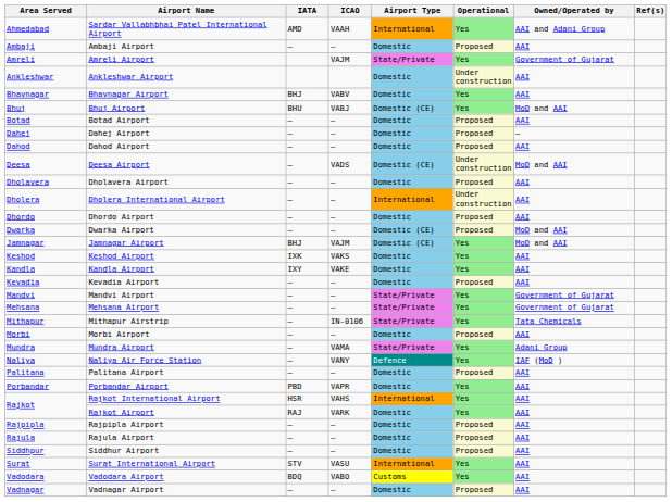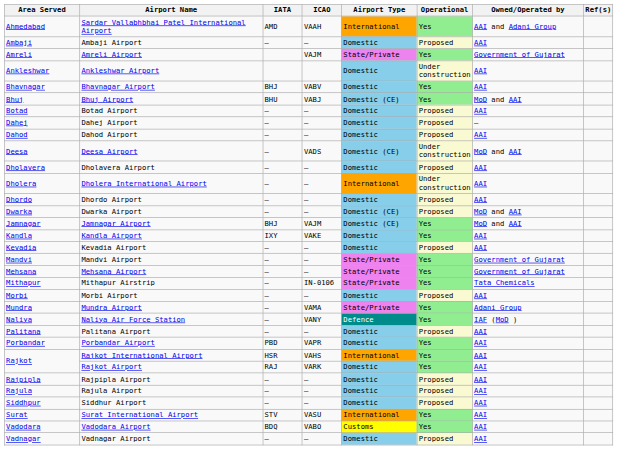 <table class="sortable wikitable" style="font-size: 85%">
 <tr>
 <th style="width:10em;">Area Served</th>
 <th style="width:25em;">Airport Name</th>
 <th style="width:5em;">IATA</th>
 <th style="width:5em;">ICAO</th>
 <th style="width:10em;">Airport Type</th>
 <th style="width:5em;">Operational</th>
 <th style="width:15em;">Owned/Operated by</th>
 <th>Ref(s)</th>
 </tr>
 <tr>
 <td><a href='#'>Ahmedabad</a></td>
 <td><a href='#'>Sardar Vallabhbhai Patel International Airport</a></td>
 <td>AMD</td>
 <td>VAAH</td>
 <td style="background:orange;">International</td>
 <td style="background:lightgreen;">Yes</td>
 <td><a href='#'>AAI</a> and <a href='#'>Adani Group</a></td>
 <td></td>
 </tr>
 <tr>
 <td><a href='#'>Ambaji</a></td>
 <td>Ambaji Airport</td>
 <td>—</td>
 <td>—</td>
 <td style="background:skyblue;">Domestic</td>
 <td style="background:LightGoldenRodYellow; color:black;">Proposed</td>
 <td><a href='#'>AAI</a></td>
 <td></td>
 </tr>
 <tr>
 <td><a href='#'>Amreli</a></td>
 <td><a href='#'>Amreli Airport</a></td>
 <td></td>
 <td>VAJM</td>
 <td style="background:violet;">State/Private</td>
 <td style="background:lightgreen;">Yes</td>
 <td><a href='#'>Government of Gujarat</a></td>
 <td></td>
 </tr>
 <tr>
 <td><a href='#'>Ankleshwar</a></td>
 <td><a href='#'>Ankleshwar Airport</a></td>
 <td></td>
 <td></td>
 <td style="background:skyblue;">Domestic</td>
 <td style="background:LightGoldenRodYellow; color:black;">Under construction</td>
 <td><a href='#'>AAI</a></td>
 <td></td>
 </tr>
 <tr>
 <td><a href='#'>Bhavnagar</a></td>
 <td><a href='#'>Bhavnagar Airport</a></td>
 <td>BHJ</td>
 <td>VABV</td>
 <td style="background:skyblue;">Domestic</td>
 <td style="background:lightgreen;">Yes</td>
 <td><a href='#'>AAI</a></td>
 <td></td>
 </tr>
 <tr>
 <td><a href='#'>Bhuj</a></td>
 <td><a href='#'>Bhuj Airport</a></td>
 <td>BHU</td>
 <td>VABJ</td>
 <td style="background:skyblue;">Domestic (CE)</td>
 <td style="background:lightgreen;">Yes</td>
 <td><a href='#'>MoD</a> and <a href='#'>AAI</a></td>
 <td></td>
 </tr>
 <tr>
 <td><a href='#'>Botad</a></td>
 <td>Botad Airport</td>
 <td>—</td>
 <td>—</td>
 <td style="background:skyblue;">Domestic</td>
 <td style="background:LightGoldenRodYellow; color:black;">Proposed</td>
 <td><a href='#'>AAI</a></td>
 <td></td>
 </tr>
 <tr>
 <td><a href='#'>Dahej</a></td>
 <td>Dahej Airport</td>
 <td>—</td>
 <td>—</td>
 <td style="background:skyblue;">Domestic</td>
 <td style="background:LightGoldenRodYellow; color:black;">Proposed</td>
 <td>—</td>
 <td></td>
 </tr>
 <tr>
 <td><a href='#'>Dahod</a></td>
 <td>Dahod Airport</td>
 <td>—</td>
 <td>—</td>
 <td style="background:skyblue;">Domestic</td>
 <td style="background:LightGoldenRodYellow; color:black;">Proposed</td>
 <td><a href='#'>AAI</a></td>
 <td></td>
 </tr>
 <tr>
 <td><a href='#'>Deesa</a></td>
 <td><a href='#'>Deesa Airport</a></td>
 <td>—</td>
 <td>VADS</td>
 <td style="background:skyblue;">Domestic (CE)</td>
 <td style="background:LightGoldenRodYellow; color:black;">Under construction</td>
 <td><a href='#'>MoD</a> and <a href='#'>AAI</a></td>
 <td></td>
 </tr>
 <tr>
 <td><a href='#'>Dholavera</a></td>
 <td>Dholavera Airport</td>
 <td>—</td>
 <td>—</td>
 <td style="background:skyblue;">Domestic</td>
 <td style="background:LightGoldenRodYellow; color:black;">Proposed</td>
 <td><a href='#'>AAI</a></td>
 <td></td>
 </tr>
 <tr>
 <td><a href='#'>Dholera</a></td>
 <td><a href='#'>Dholera International Airport</a></td>
 <td>—</td>
 <td>—</td>
 <td style="background:orange;">International</td>
 <td style="background:LightGoldenRodYellow; color:black;">Under construction</td>
 <td><a href='#'>AAI</a></td>
 <td></td>
 </tr>
 <tr>
 <td><a href='#'>Dhordo</a></td>
 <td>Dhordo Airport</td>
 <td>—</td>
 <td>—</td>
 <td style="background:skyblue;">Domestic</td>
 <td style="background:LightGoldenRodYellow; color:black;">Proposed</td>
 <td><a href='#'>AAI</a></td>
 <td></td>
 </tr>
 <tr>
 <td><a href='#'>Dwarka</a></td>
 <td>Dwarka Airport</td>
 <td>—</td>
 <td>—</td>
 <td style="background:skyblue;">Domestic (CE)</td>
 <td style="background:LightGoldenRodYellow; color:black;">Proposed</td>
 <td><a href='#'>MoD</a> and <a href='#'>AAI</a></td>
 <td></td>
 </tr>
 <tr>
 <td><a href='#'>Jamnagar</a></td>
 <td><a href='#'>Jamnagar Airport</a></td>
 <td>BHJ</td>
 <td>VAJM</td>
 <td style="background:skyblue;">Domestic (CE)</td>
 <td style="background:lightgreen;">Yes</td>
 <td><a href='#'>MoD</a> and <a href='#'>AAI</a></td>
-<td></td>
-</tr>
-<tr>
-<td><a href='#'>Keshod</a></td>
-<td><a href='#'>Keshod Airport</a></td>
-<td>IXK</td>
-<td>VAKS</td>
-<td style="background:skyblue;">Domestic</td>
-<td style="background:lightgreen;">Yes</td>
-<td><a href='#'>AAI</a></td>
 <td></td>
 </tr>
 <tr>
 <td><a href='#'>Kandla</a></td>
 <td><a href='#'>Kandla Airport</a></td>
 <td>IXY</td>
 <td>VAKE</td>
 <td style="background:skyblue;">Domestic</td>
 <td style="background:lightgreen;">Yes</td>
 <td><a href='#'>AAI</a></td>
 <td></td>
 </tr>
 <tr>
 <td><a href='#'>Kevadia</a></td>
 <td>Kevadia Airport</td>
 <td>—</td>
 <td>—</td>
 <td style="background:skyblue;">Domestic</td>
 <td style="background:LightGoldenRodYellow; color:black;">Proposed</td>
 <td><a href='#'>AAI</a></td>
 <td></td>
 </tr>
 <tr>
 <td><a href='#'>Mandvi</a></td>
 <td>Mandvi Airport</td>
 <td>—</td>
 <td>—</td>
 <td style="background:violet;">State/Private</td>
 <td style="background:lightgreen;">Yes</td>
 <td><a href='#'>Government of Gujarat</a></td>
 <td></td>
 </tr>
 <tr>
 <td><a href='#'>Mehsana</a></td>
 <td><a href='#'>Mehsana Airport</a></td>
 <td>—</td>
 <td>—</td>
 <td style="background:violet;">State/Private</td>
 <td style="background:lightgreen;">Yes</td>
 <td><a href='#'>Government of Gujarat</a></td>
 <td></td>
 </tr>
 <tr>
 <td><a href='#'>Mithapur</a></td>
 <td>Mithapur Airstrip</td>
 <td>—</td>
 <td>IN-0106</td>
 <td style="background:violet;">State/Private</td>
 <td style="background:lightgreen;">Yes</td>
 <td><a href='#'>Tata Chemicals</a></td>
 <td></td>
 </tr>
 <tr>
 <td><a href='#'>Morbi</a></td>
 <td>Morbi Airport</td>
 <td>—</td>
 <td>—</td>
 <td style="background:skyblue;">Domestic</td>
 <td style="background:LightGoldenRodYellow; color:black;">Proposed</td>
 <td><a href='#'>AAI</a></td>
 <td></td>
 </tr>
 <tr>
 <td><a href='#'>Mundra</a></td>
 <td><a href='#'>Mundra Airport</a></td>
 <td>—</td>
 <td>VAMA</td>
 <td style="background:violet;">State/Private</td>
 <td style="background:lightgreen;">Yes</td>
 <td><a href='#'>Adani Group</a></td>
 <td></td>
 </tr>
 <tr>
 <td><a href='#'>Naliya</a></td>
 <td><a href='#'>Naliya Air Force Station</a></td>
 <td>—</td>
 <td>VANY</td>
 <td style="background:DarkCyan; color:white;">Defence</td>
 <td style="background:lightgreen;">Yes</td>
 <td><a href='#'>IAF</a> (<a href='#'>MoD</a> )</td>
 <td></td>
 </tr>
 <tr>
 <td><a href='#'>Palitana</a></td>
 <td>Palitana Airport</td>
 <td>—</td>
 <td>—</td>
 <td style="background:skyblue;">Domestic</td>
 <td style="background:LightGoldenRodYellow; color:black;">Proposed</td>
 <td><a href='#'>AAI</a></td>
 <td></td>
 </tr>
 <tr>
 <td><a href='#'>Porbandar</a></td>
 <td><a href='#'>Porbandar Airport</a></td>
 <td>PBD</td>
 <td>VAPR</td>
 <td style="background:skyblue;">Domestic</td>
 <td style="background:lightgreen;">Yes</td>
 <td><a href='#'>AAI</a></td>
 <td></td>
 </tr>
 <tr>
 <td rowspan="2"><a href='#'>Rajkot</a></td>
 <td><a href='#'>Rajkot International Airport</a></td>
 <td>HSR</td>
 <td>VAHS</td>
 <td style="background:orange;">International</td>
 <td style="background:lightgreen;">Yes</td>
 <td><a href='#'>AAI</a></td>
 <td></td>
 </tr>
 <tr>
 <td><a href='#'>Rajkot Airport</a></td>
 <td>RAJ</td>
 <td>VARK</td>
 <td style="background:skyblue;">Domestic</td>
 <td style="background:lightgreen;">Yes</td>
 <td><a href='#'>AAI</a></td>
 <td></td>
 </tr>
 <tr>
 <td><a href='#'>Rajpipla</a></td>
 <td>Rajpipla Airport</td>
 <td>—</td>
 <td>—</td>
 <td style="background:skyblue;">Domestic</td>
 <td style="background:LightGoldenRodYellow; color:black;">Proposed</td>
 <td><a href='#'>AAI</a></td>
 <td></td>
 </tr>
 <tr>
 <td><a href='#'>Rajula</a></td>
 <td>Rajula Airport</td>
 <td>—</td>
 <td>—</td>
 <td style="background:skyblue;">Domestic</td>
 <td style="background:LightGoldenRodYellow; color:black;">Proposed</td>
 <td><a href='#'>AAI</a></td>
 <td></td>
 </tr>
 <tr>
 <td><a href='#'>Siddhpur</a></td>
 <td>Siddhur Airport</td>
 <td>—</td>
 <td>—</td>
 <td style="background:skyblue;">Domestic</td>
 <td style="background:LightGoldenRodYellow; color:black;">Proposed</td>
 <td><a href='#'>AAI</a></td>
 <td></td>
 </tr>
 <tr>
 <td><a href='#'>Surat</a></td>
 <td><a href='#'>Surat International Airport</a></td>
 <td>STV</td>
 <td>VASU</td>
 <td style="background:orange;">International</td>
 <td style="background:lightgreen;">Yes</td>
 <td><a href='#'>AAI</a></td>
 <td></td>
 </tr>
 <tr>
 <td><a href='#'>Vadodara</a></td>
 <td><a href='#'>Vadodara Airport</a></td>
 <td>BDQ</td>
 <td>VABO</td>
 <td style="background:yellow;">Customs</td>
 <td style="background:lightgreen;">Yes</td>
 <td><a href='#'>AAI</a></td>
 <td></td>
 </tr>
 <tr>
 <td><a href='#'>Vadnagar</a></td>
 <td>Vadnagar Airport</td>
 <td>—</td>
 <td>—</td>
 <td style="background:skyblue;">Domestic</td>
 <td style="background:LightGoldenRodYellow; color:black;">Proposed</td>
 <td><a href='#'>AAI</a></td>
 <td></td>
 </tr>
 </table>
